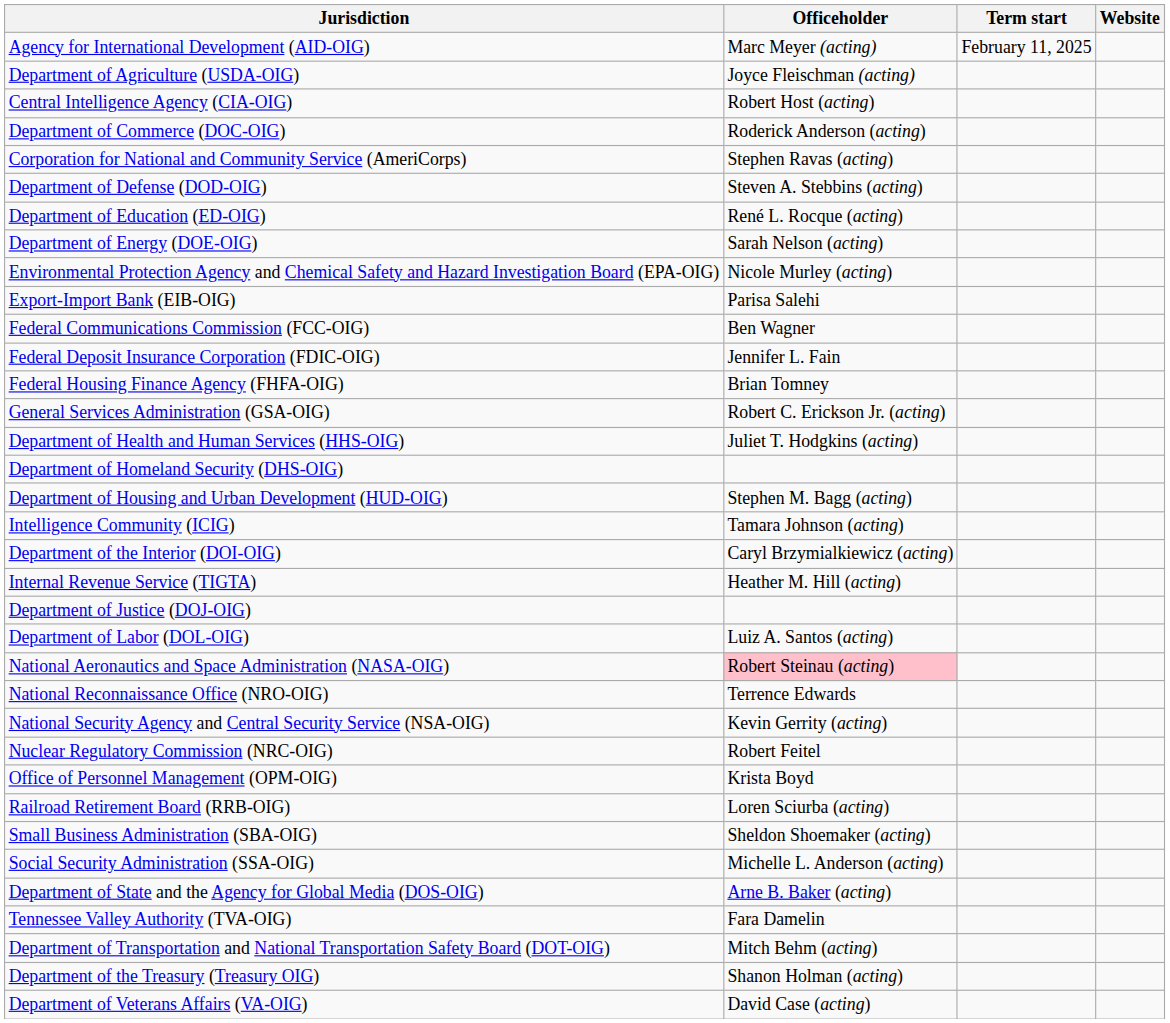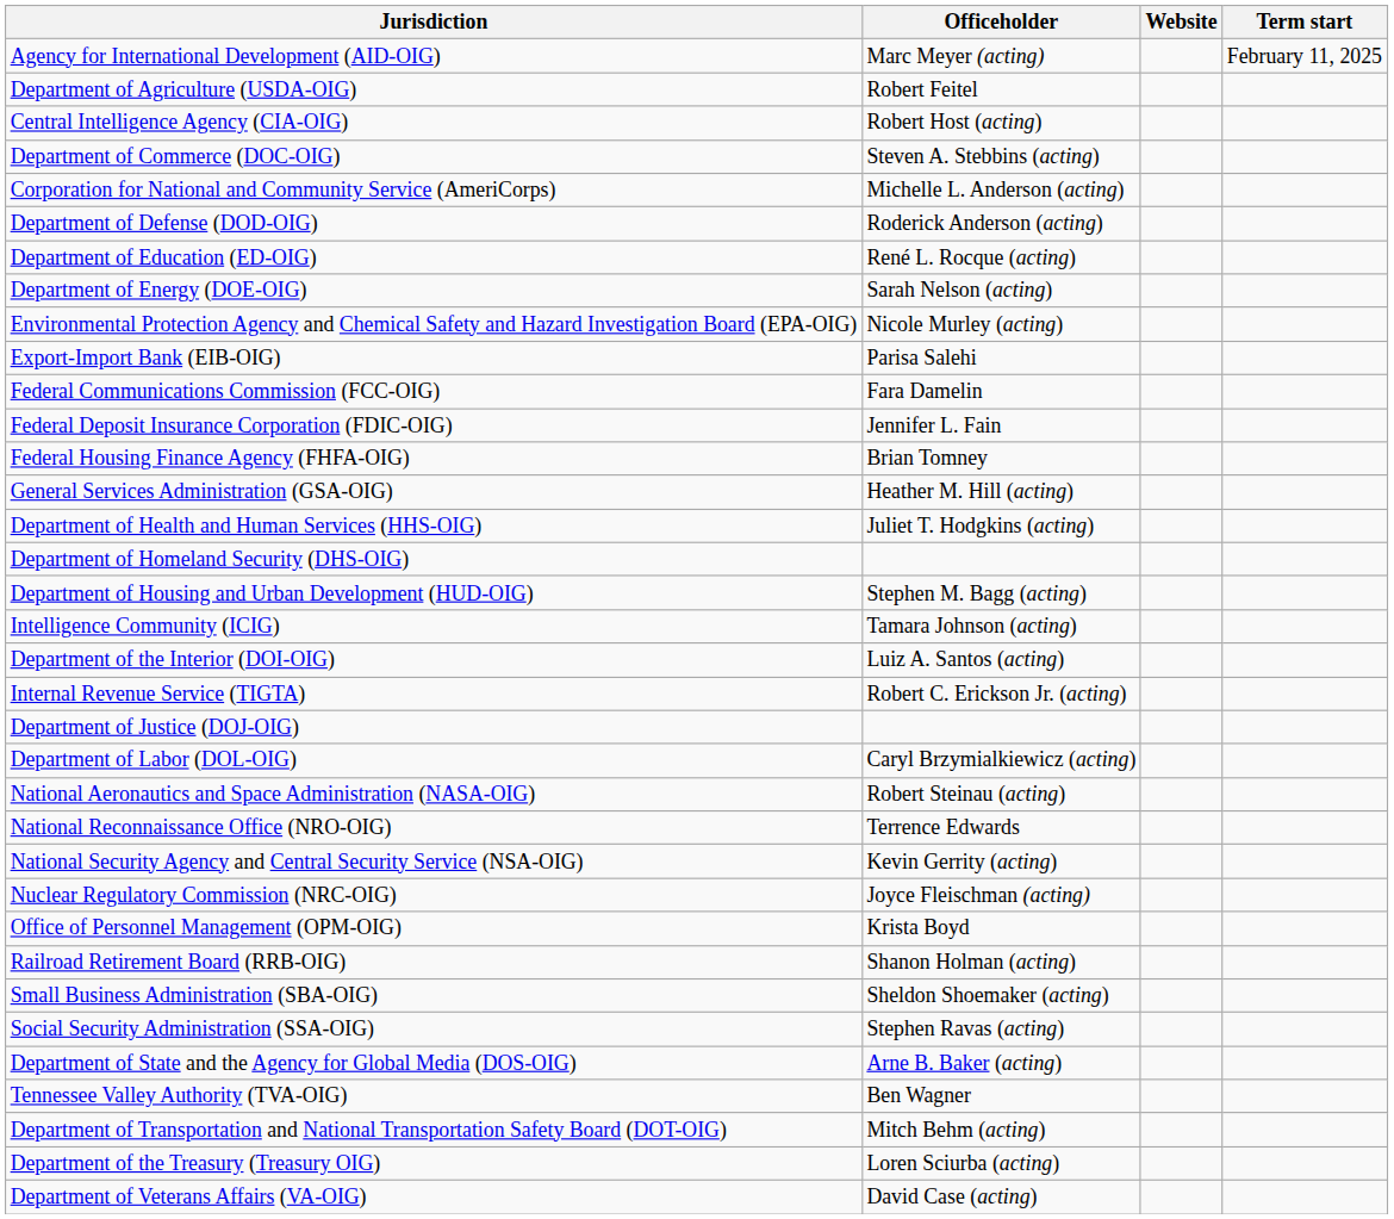 <table class="wikitable sortable">
 <tr style="vertical-align:bottom;">
 <th>Jurisdiction</th>
 <th>Officeholder</th>
+<th>Website</th>
 <th>Term start</th>
-<th>Website</th>
 </tr>
 <tr>
 <td><a href='#'>Agency for International Development</a> (<a href='#'>AID-OIG</a>)</td>
 <td>Marc Meyer <em>(acting)</em></td>
+<td></td>
 <td>February 11, 2025</td>
-<td></td>
 </tr>
 <tr>
 <td><a href='#'>Department of Agriculture</a> (<a href='#'>USDA-OIG</a>)</td>
-<td>Joyce Fleischman <em>(acting)</em></td>
+<td>Robert Feitel</td>
 <td></td>
 <td></td>
 </tr>
 <tr>
 <td><a href='#'>Central Intelligence Agency</a> (<a href='#'>CIA-OIG</a>)</td>
 <td>Robert Host (<em>acting</em>)</td>
 <td></td>
 <td></td>
 </tr>
 <tr>
 <td><a href='#'>Department of Commerce</a> (<a href='#'>DOC-OIG</a>)</td>
-<td>Roderick Anderson (<em>acting</em>)</td>
+<td>Steven A. Stebbins (<em>acting</em>)</td>
 <td></td>
 <td></td>
 </tr>
 <tr>
 <td><a href='#'>Corporation for National and Community Service</a> (AmeriCorps)</td>
-<td>Stephen Ravas (<em>acting</em>)</td>
+<td>Michelle L. Anderson (<em>acting</em>)</td>
 <td></td>
 <td></td>
 </tr>
 <tr>
 <td><a href='#'>Department of Defense</a> (<a href='#'>DOD-OIG</a>)</td>
-<td>Steven A. Stebbins (<em>acting</em>)</td>
+<td>Roderick Anderson (<em>acting</em>)</td>
 <td></td>
 <td></td>
 </tr>
 <tr>
 <td><a href='#'>Department of Education</a> (<a href='#'>ED-OIG</a>)</td>
 <td>René L. Rocque (<em>acting</em>)</td>
 <td></td>
 <td></td>
 </tr>
 <tr>
 <td><a href='#'>Department of Energy</a> (<a href='#'>DOE-OIG</a>)</td>
 <td>Sarah Nelson (<em>acting</em>)</td>
 <td></td>
 <td></td>
 </tr>
 <tr>
 <td><a href='#'>Environmental Protection Agency</a> and <a href='#'>Chemical Safety and Hazard Investigation Board</a> (EPA-OIG)</td>
 <td>Nicole Murley (<em>acting</em>)</td>
 <td></td>
 <td></td>
 </tr>
 <tr>
 <td><a href='#'>Export-Import Bank</a> (EIB-OIG)</td>
 <td>Parisa Salehi</td>
 <td></td>
 <td></td>
 </tr>
 <tr>
 <td><a href='#'>Federal Communications Commission</a> (FCC-OIG)</td>
-<td>Ben Wagner</td>
+<td>Fara Damelin</td>
 <td></td>
 <td></td>
 </tr>
 <tr>
 <td><a href='#'>Federal Deposit Insurance Corporation</a> (FDIC-OIG)</td>
 <td>Jennifer L. Fain</td>
 <td></td>
 <td></td>
 </tr>
 <tr>
 <td><a href='#'>Federal Housing Finance Agency</a> (FHFA-OIG)</td>
 <td>Brian Tomney</td>
 <td></td>
 <td></td>
 </tr>
 <tr>
 <td><a href='#'>General Services Administration</a> (GSA-OIG)</td>
-<td>Robert C. Erickson Jr. (<em>acting</em>)</td>
+<td>Heather M. Hill (<em>acting</em>)</td>
 <td></td>
 <td></td>
 </tr>
 <tr>
 <td><a href='#'>Department of Health and Human Services</a> (<a href='#'>HHS-OIG</a>)</td>
 <td>Juliet T. Hodgkins (<em>acting</em>)</td>
 <td></td>
 <td></td>
 </tr>
 <tr>
 <td><a href='#'>Department of Homeland Security</a> (<a href='#'>DHS-OIG</a>)</td>
 <td></td>
 <td></td>
 <td></td>
 </tr>
 <tr>
 <td><a href='#'>Department of Housing and Urban Development</a> (<a href='#'>HUD-OIG</a>)</td>
 <td>Stephen M. Bagg (<em>acting</em>)</td>
 <td></td>
 <td></td>
 </tr>
 <tr>
 <td><a href='#'>Intelligence Community</a> (<a href='#'>ICIG</a>)</td>
 <td>Tamara Johnson (<em>acting</em>)</td>
 <td></td>
 <td></td>
 </tr>
 <tr>
 <td><a href='#'>Department of the Interior</a> (<a href='#'>DOI-OIG</a>)</td>
-<td>Caryl  Brzymialkiewicz (<em>acting</em>)</td>
+<td>Luiz A. Santos (<em>acting</em>)</td>
 <td></td>
 <td></td>
 </tr>
 <tr>
 <td><a href='#'>Internal Revenue Service</a> (<a href='#'>TIGTA</a>)</td>
-<td>Heather M. Hill (<em>acting</em>)</td>
+<td>Robert C. Erickson Jr. (<em>acting</em>)</td>
 <td></td>
 <td></td>
 </tr>
 <tr>
 <td><a href='#'>Department of Justice</a> (<a href='#'>DOJ-OIG</a>)</td>
 <td></td>
 <td></td>
 <td></td>
 </tr>
 <tr>
 <td><a href='#'>Department of Labor</a> (<a href='#'>DOL-OIG</a>)</td>
-<td>Luiz A. Santos (<em>acting</em>)</td>
+<td>Caryl  Brzymialkiewicz (<em>acting</em>)</td>
 <td></td>
 <td></td>
 </tr>
 <tr>
 <td><a href='#'>National Aeronautics and Space Administration</a> (<a href='#'>NASA-OIG</a>)</td>
-<td style="background: pink;">Robert Steinau (<em>acting</em>)</td>
+<td>Robert Steinau (<em>acting</em>)</td>
 <td></td>
 <td></td>
 </tr>
 <tr>
 <td><a href='#'>National Reconnaissance Office</a> (NRO-OIG)</td>
 <td>Terrence Edwards</td>
 <td></td>
 <td></td>
 </tr>
 <tr>
 <td><a href='#'>National Security Agency</a> and <a href='#'>Central Security Service</a> (NSA-OIG)</td>
 <td>Kevin Gerrity (<em>acting</em>)</td>
 <td></td>
 <td></td>
 </tr>
 <tr>
 <td><a href='#'>Nuclear Regulatory Commission</a> (NRC-OIG)</td>
-<td>Robert Feitel</td>
+<td>Joyce Fleischman <em>(acting)</em></td>
 <td></td>
 <td></td>
 </tr>
 <tr>
 <td><a href='#'>Office of Personnel Management</a> (OPM-OIG)</td>
 <td>Krista Boyd</td>
 <td></td>
 <td></td>
 </tr>
 <tr>
 <td><a href='#'>Railroad Retirement Board</a> (RRB-OIG)</td>
-<td>Loren Sciurba (<em>acting</em>)</td>
+<td>Shanon Holman (<em>acting</em>)</td>
 <td></td>
 <td></td>
 </tr>
 <tr>
 <td><a href='#'>Small Business Administration</a> (SBA-OIG)</td>
 <td>Sheldon Shoemaker (<em>acting</em>)</td>
 <td></td>
 <td></td>
 </tr>
 <tr>
 <td><a href='#'>Social Security Administration</a> (SSA-OIG)</td>
-<td>Michelle L. Anderson (<em>acting</em>)</td>
+<td>Stephen Ravas (<em>acting</em>)</td>
 <td></td>
 <td></td>
 </tr>
 <tr>
 <td><a href='#'>Department of State</a> and the <a href='#'>Agency for Global Media</a> (<a href='#'>DOS-OIG</a>)</td>
 <td><a href='#'>Arne B. Baker</a> (<em>acting</em>)</td>
 <td></td>
 <td></td>
 </tr>
 <tr>
 <td><a href='#'>Tennessee Valley Authority</a> (TVA-OIG)</td>
-<td>Fara Damelin</td>
+<td>Ben Wagner</td>
 <td></td>
 <td></td>
 </tr>
 <tr>
 <td><a href='#'>Department of Transportation</a> and <a href='#'>National Transportation Safety Board</a> (<a href='#'>DOT-OIG</a>)</td>
 <td>Mitch Behm (<em>acting</em>)</td>
 <td></td>
 <td></td>
 </tr>
 <tr>
 <td><a href='#'>Department of the Treasury</a> (<a href='#'>Treasury OIG</a>)</td>
-<td>Shanon Holman (<em>acting</em>)</td>
+<td>Loren Sciurba (<em>acting</em>)</td>
 <td></td>
 <td></td>
 </tr>
 <tr>
 <td><a href='#'>Department of Veterans Affairs</a> (<a href='#'>VA-OIG</a>)</td>
 <td>David Case (<em>acting</em>)</td>
 <td></td>
 <td></td>
 </tr>
 </table>
